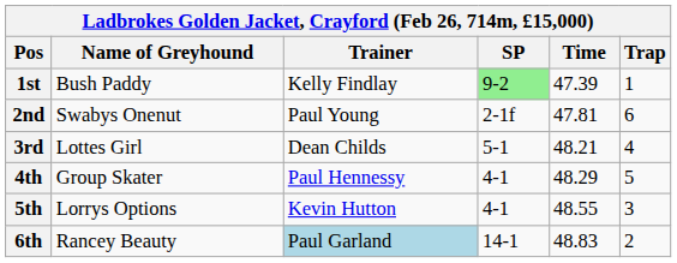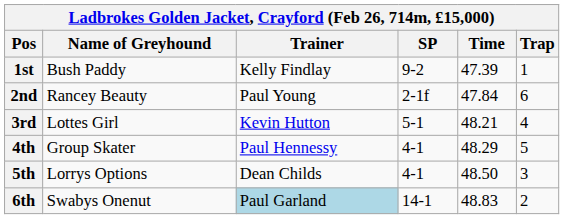 <table class="wikitable">
 <tr>
 <th colspan="6"><a href='#'>Ladbrokes Golden Jacket</a>, <a href='#'>Crayford</a> (Feb 26, 714m, £15,000)</th>
 </tr>
 <tr>
 <th width=30>Pos</th>
 <th width=180>Name of Greyhound</th>
 <th width=150>Trainer</th>
 <th width=50>SP</th>
 <th width=50>Time</th>
 <th width=30>Trap</th>
 </tr>
 <tr>
 <th>1st</th>
 <td>Bush Paddy</td>
 <td>Kelly Findlay</td>
-<td style="background: lightgreen;">9-2</td>
+<td>9-2</td>
 <td>47.39</td>
 <td>1</td>
 </tr>
 <tr>
 <th>2nd</th>
-<td>Swabys Onenut</td>
+<td>Rancey Beauty</td>
 <td>Paul Young</td>
 <td>2-1f</td>
-<td>47.81</td>
+<td>47.84</td>
 <td>6</td>
 </tr>
 <tr>
 <th>3rd</th>
 <td>Lottes Girl</td>
-<td>Dean Childs</td>
+<td><a href='#'>Kevin Hutton</a></td>
 <td>5-1</td>
 <td>48.21</td>
 <td>4</td>
 </tr>
 <tr>
 <th>4th</th>
 <td>Group Skater</td>
 <td><a href='#'>Paul Hennessy</a></td>
 <td>4-1</td>
 <td>48.29</td>
 <td>5</td>
 </tr>
 <tr>
 <th>5th</th>
 <td>Lorrys Options</td>
-<td><a href='#'>Kevin Hutton</a></td>
+<td>Dean Childs</td>
 <td>4-1</td>
-<td>48.55</td>
+<td>48.50</td>
 <td>3</td>
 </tr>
 <tr>
 <th>6th</th>
-<td>Rancey Beauty</td>
+<td>Swabys Onenut</td>
 <td style="background: lightblue;">Paul Garland</td>
 <td>14-1</td>
 <td>48.83</td>
 <td>2</td>
 </tr>
 </table>
